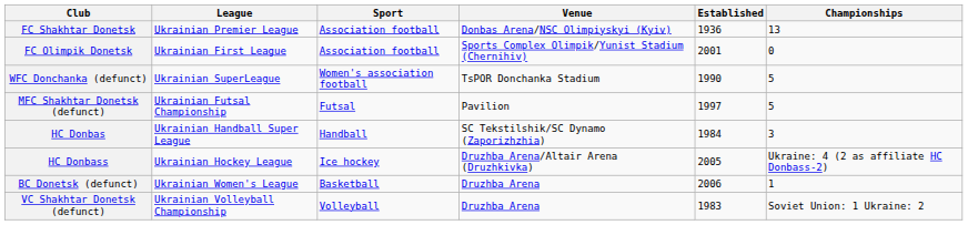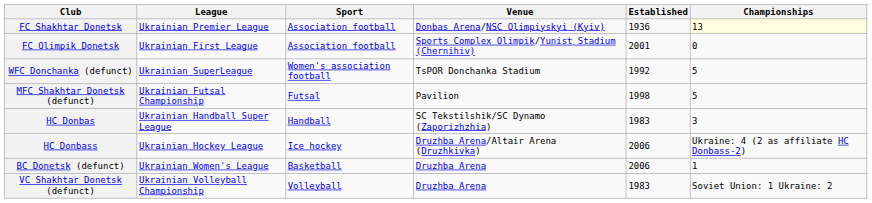 <table class="wikitable">
 <tr>
 <th scope="col">Club</th>
 <th scope="col">League</th>
 <th scope="col">Sport</th>
 <th scope="col">Venue</th>
 <th scope="col">Established</th>
 <th scope="col">Championships</th>
 </tr>
 <tr>
 <th scope="row" style="font-weight: normal; text-align: center;"><a href='#'>FC Shakhtar Donetsk</a></th>
 <td><a href='#'>Ukrainian Premier League</a></td>
 <td><a href='#'>Association football</a></td>
 <td><a href='#'>Donbas Arena</a>/<a href='#'>NSC Olimpiyskyi (Kyiv)</a></td>
 <td>1936</td>
-<td>13</td>
+<td style="background: lightyellow;">13</td>
 </tr>
 <tr>
 <th scope="row" style="font-weight: normal; text-align: center;"><a href='#'>FC Olimpik Donetsk</a></th>
 <td><a href='#'>Ukrainian First League</a></td>
 <td><a href='#'>Association football</a></td>
 <td><a href='#'>Sports Complex Olimpik</a>/<a href='#'>Yunist Stadium (Chernihiv)</a></td>
 <td>2001</td>
 <td>0</td>
 </tr>
 <tr>
 <th scope="row" style="font-weight: normal; text-align: center;"><a href='#'>WFC Donchanka</a> (defunct)</th>
 <td><a href='#'>Ukrainian SuperLeague</a></td>
 <td><a href='#'>Women's association football</a></td>
 <td>TsPOR Donchanka Stadium</td>
-<td>1990</td>
+<td>1992</td>
 <td>5</td>
 </tr>
 <tr>
 <th scope="row" style="font-weight: normal; text-align: center;"><a href='#'>MFC Shakhtar Donetsk</a> (defunct)</th>
 <td><a href='#'>Ukrainian Futsal Championship</a></td>
 <td><a href='#'>Futsal</a></td>
 <td>Pavilion</td>
-<td>1997</td>
+<td>1998</td>
 <td>5</td>
 </tr>
 <tr>
 <th scope="row" style="font-weight: normal; text-align: center;"><a href='#'>HC Donbas</a></th>
 <td><a href='#'>Ukrainian Handball Super League</a></td>
 <td><a href='#'>Handball</a></td>
 <td>SC Tekstilshik/SC Dynamo (<a href='#'>Zaporizhzhia</a>)</td>
-<td>1984</td>
+<td>1983</td>
 <td>3</td>
 </tr>
 <tr>
 <th scope="row" style="font-weight: normal; text-align: center;"><a href='#'>HC Donbass</a></th>
 <td><a href='#'>Ukrainian Hockey League</a></td>
 <td><a href='#'>Ice hockey</a></td>
 <td><a href='#'>Druzhba Arena</a>/Altair Arena (<a href='#'>Druzhkivka</a>)</td>
-<td>2005</td>
+<td>2006</td>
 <td>Ukraine: 4 (2 as affiliate <a href='#'>HC Donbass-2</a>)</td>
 </tr>
 <tr>
 <th scope="row" style="font-weight: normal; text-align: center;"><a href='#'>BC Donetsk</a> (defunct)</th>
 <td><a href='#'>Ukrainian Women's League</a></td>
 <td><a href='#'>Basketball</a></td>
 <td><a href='#'>Druzhba Arena</a></td>
 <td>2006</td>
 <td>1</td>
 </tr>
 <tr>
 <th scope="row" style="font-weight: normal; text-align: center;"><a href='#'>VC Shakhtar Donetsk</a> (defunct)</th>
 <td><a href='#'>Ukrainian Volleyball Championship</a></td>
 <td><a href='#'>Volleyball</a></td>
 <td><a href='#'>Druzhba Arena</a></td>
 <td>1983</td>
 <td>Soviet Union: 1 Ukraine: 2</td>
 </tr>
 </table>
